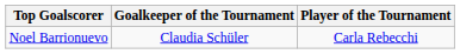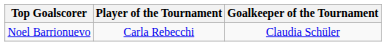 <table class=wikitable style="margin:auto; text-align:center">
 <tr>
 <th>Top Goalscorer</th>
+<th>Player of the Tournament</th>
 <th>Goalkeeper of the Tournament</th>
-<th>Player of the Tournament</th>
 </tr>
 <tr>
 <td> <a href='#'>Noel Barrionuevo</a></td>
+<td> <a href='#'>Carla Rebecchi</a></td>
 <td> <a href='#'>Claudia Schüler</a></td>
-<td> <a href='#'>Carla Rebecchi</a></td>
 </tr>
 </table>
